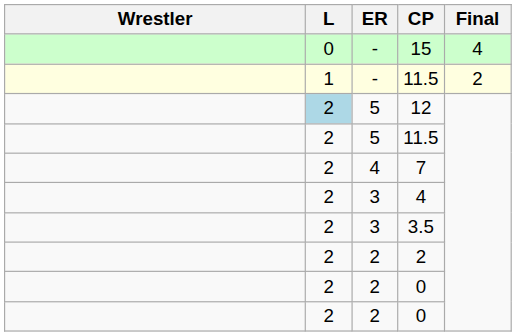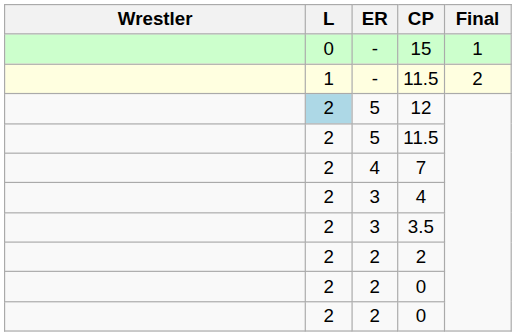 <table class="wikitable" style="text-align: center;" |>
 <tr>
 <th width="250">Wrestler</th>
 <th width="32">L</th>
 <th width="32">ER</th>
 <th width="32">CP</th>
 <th width="50">Final</th>
 </tr>
 <tr bgcolor="ccffcc">
 <td style="text-align:left;"></td>
 <td>0</td>
 <td>-</td>
 <td>15</td>
-<td>4</td>
+<td>1</td>
 </tr>
 <tr bgcolor="lightyellow">
 <td style="text-align:left;"></td>
 <td>1</td>
 <td>-</td>
 <td>11.5</td>
 <td>2</td>
 </tr>
 <tr>
 <td style="text-align:left;"></td>
 <td style="background: lightblue;">2</td>
 <td>5</td>
 <td>12</td>
 </tr>
 <tr>
 <td style="text-align:left;"></td>
 <td>2</td>
 <td>5</td>
 <td>11.5</td>
 </tr>
 <tr>
 <td style="text-align:left;"></td>
 <td>2</td>
 <td>4</td>
 <td>7</td>
 </tr>
 <tr>
 <td style="text-align:left;"></td>
 <td>2</td>
 <td>3</td>
 <td>4</td>
 </tr>
 <tr>
 <td style="text-align:left;"></td>
 <td>2</td>
 <td>3</td>
 <td>3.5</td>
 </tr>
 <tr>
 <td style="text-align:left;"></td>
 <td>2</td>
 <td>2</td>
 <td>2</td>
 </tr>
 <tr>
 <td style="text-align:left;"></td>
 <td>2</td>
 <td>2</td>
 <td>0</td>
 </tr>
 <tr>
 <td style="text-align:left;"></td>
 <td>2</td>
 <td>2</td>
 <td>0</td>
 </tr>
 </table>
